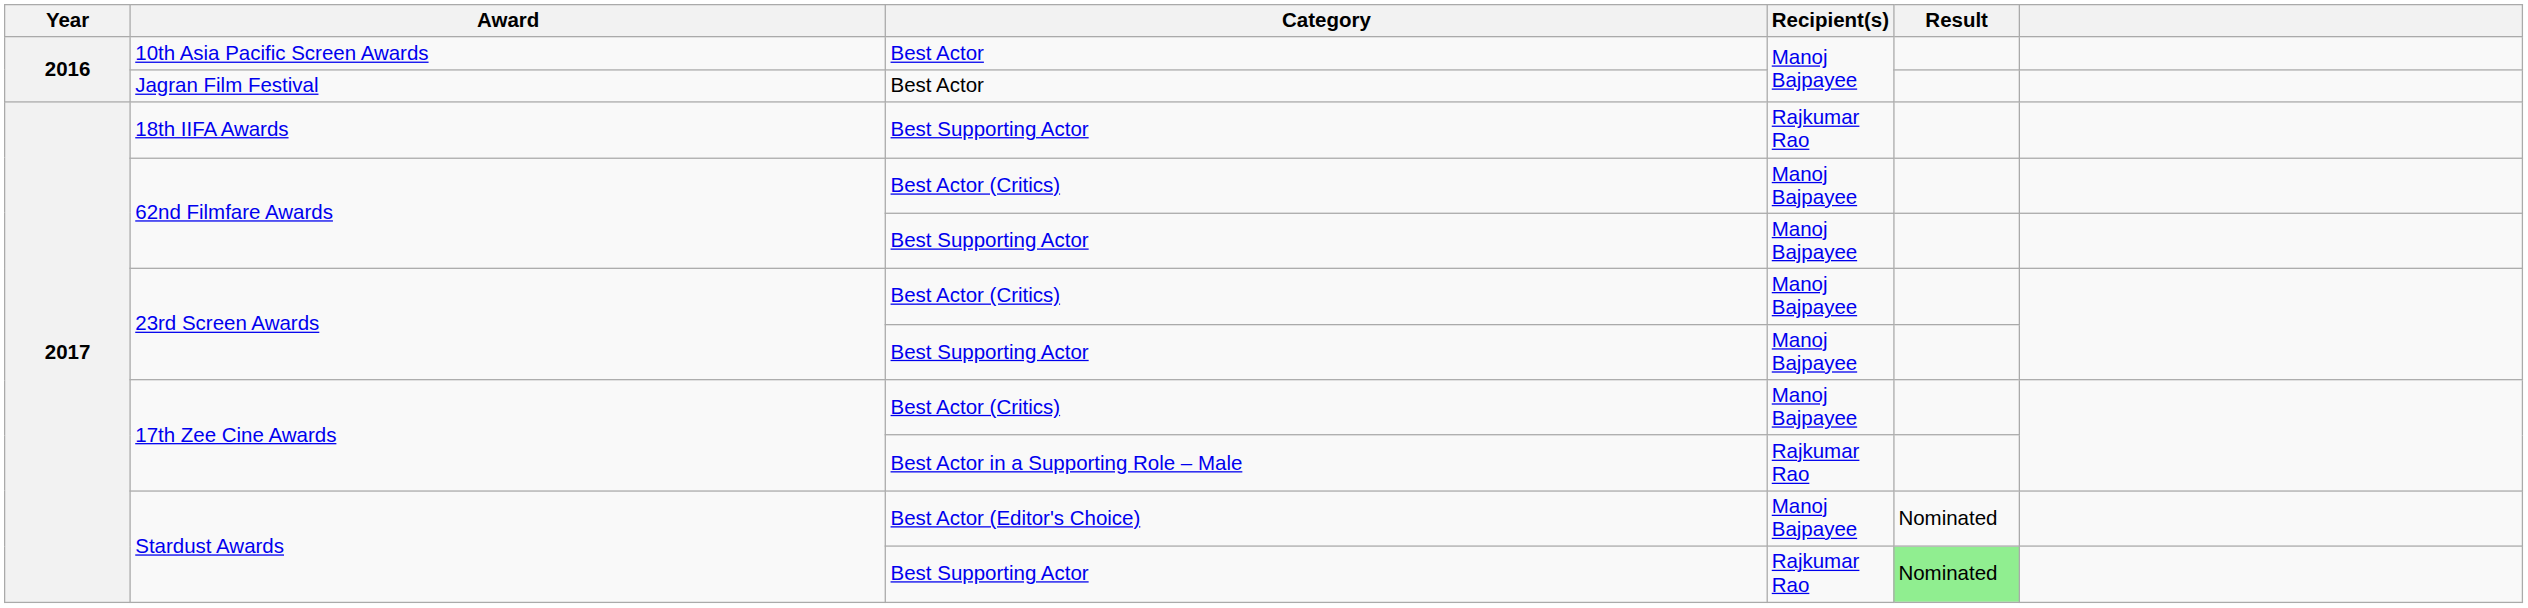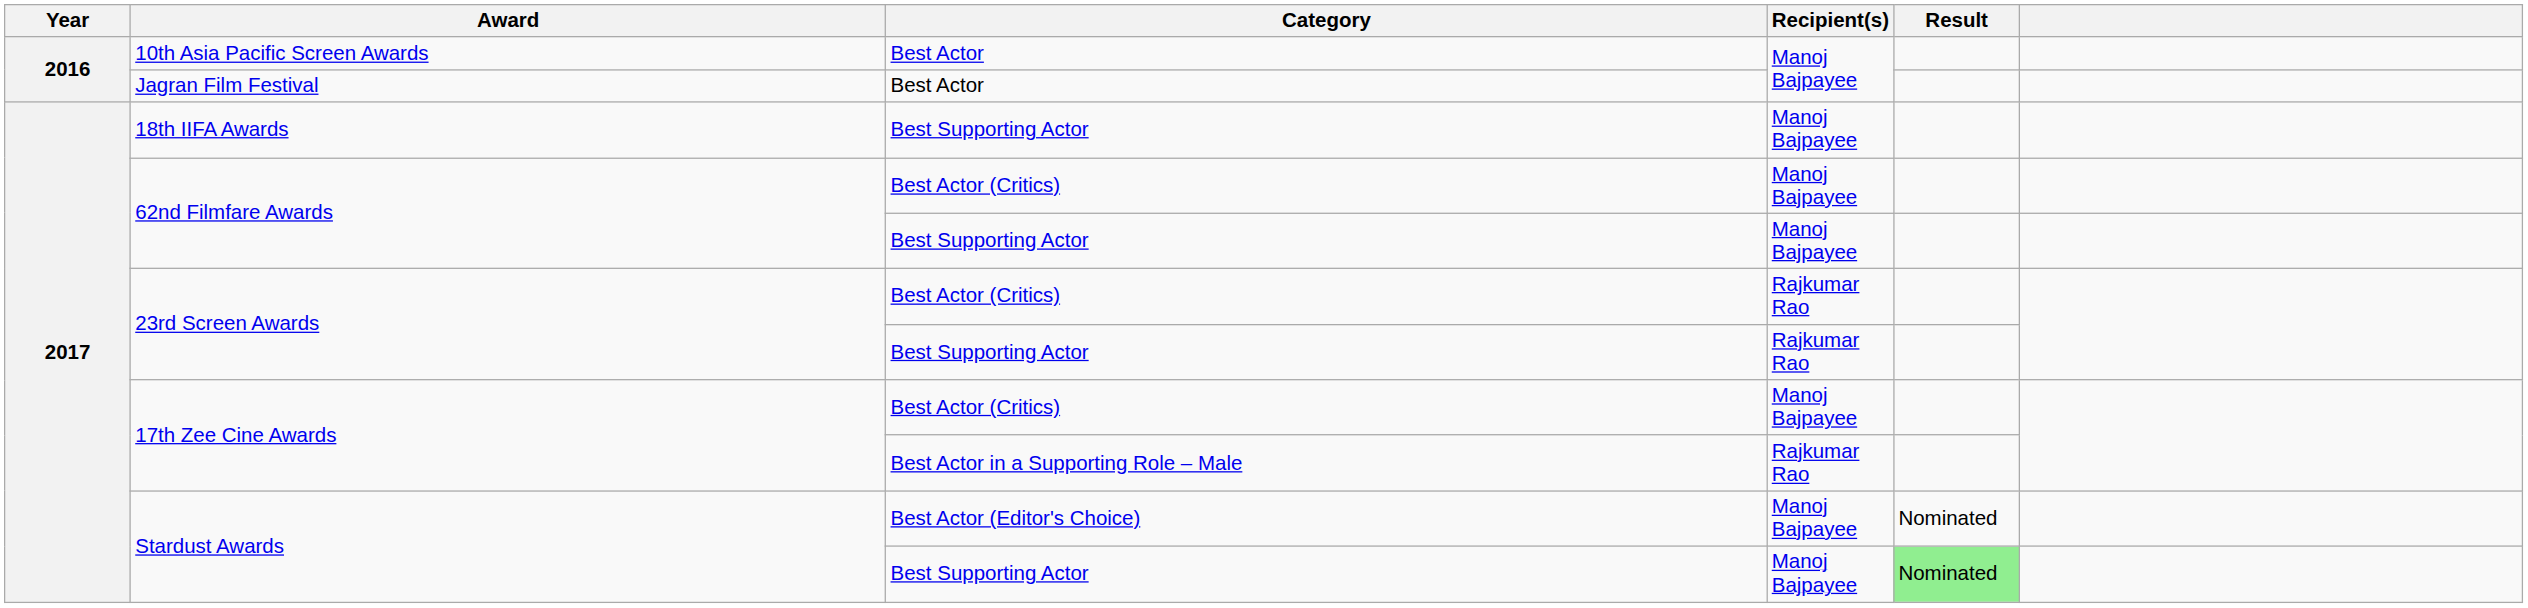 <table class="wikitable">
 <tr>
 <th width="5%">Year</th>
 <th width="30%">Award</th>
 <th width="35%">Category</th>
 <th width="5%">Recipient(s)</th>
 <th width="5%">Result</th>
 <th></th>
 </tr>
 <tr>
 <th rowspan="2">2016</th>
 <td><a href='#'>10th Asia Pacific Screen Awards</a></td>
 <td><a href='#'>Best Actor</a></td>
 <td rowspan="2"><a href='#'>Manoj Bajpayee</a></td>
 <td></td>
 <td><br></td>
 </tr>
 <tr>
 <td><a href='#'>Jagran Film Festival</a></td>
 <td>Best Actor</td>
 <td></td>
 <td></td>
 </tr>
 <tr>
 <th rowspan="9">2017</th>
 <td><a href='#'>18th IIFA Awards</a></td>
 <td><a href='#'>Best Supporting Actor</a></td>
-<td><a href='#'>Rajkumar Rao</a></td>
+<td><a href='#'>Manoj Bajpayee</a></td>
 <td></td>
 <td></td>
 </tr>
 <tr>
 <td rowspan="2"><a href='#'>62nd Filmfare Awards</a></td>
 <td><a href='#'>Best Actor (Critics)</a></td>
 <td><a href='#'>Manoj Bajpayee</a></td>
 <td></td>
 <td></td>
 </tr>
 <tr>
 <td><a href='#'>Best Supporting Actor</a></td>
 <td><a href='#'>Manoj Bajpayee</a></td>
 <td></td>
 <td></td>
 </tr>
 <tr>
 <td rowspan="2"><a href='#'>23rd Screen Awards</a></td>
 <td><a href='#'>Best Actor (Critics)</a></td>
-<td><a href='#'>Manoj Bajpayee</a></td>
+<td><a href='#'>Rajkumar Rao</a></td>
 <td></td>
 <td rowspan="2"></td>
 </tr>
 <tr>
 <td><a href='#'>Best Supporting Actor</a></td>
-<td><a href='#'>Manoj Bajpayee</a></td>
+<td><a href='#'>Rajkumar Rao</a></td>
 <td></td>
 </tr>
 <tr>
 <td rowspan="2"><a href='#'>17th Zee Cine Awards</a></td>
 <td><a href='#'>Best Actor (Critics)</a></td>
 <td><a href='#'>Manoj Bajpayee</a></td>
 <td></td>
 <td rowspan="2"></td>
 </tr>
 <tr>
 <td><a href='#'>Best Actor in a Supporting Role – Male</a></td>
 <td><a href='#'>Rajkumar Rao</a></td>
 <td></td>
 </tr>
 <tr>
 <td rowspan="2"><a href='#'>Stardust Awards</a></td>
 <td><a href='#'>Best Actor (Editor's Choice)</a></td>
 <td><a href='#'>Manoj Bajpayee</a></td>
 <td>Nominated</td>
 <td></td>
 </tr>
 <tr>
 <td><a href='#'>Best Supporting Actor</a></td>
-<td><a href='#'>Rajkumar Rao</a></td>
+<td><a href='#'>Manoj Bajpayee</a></td>
 <td style="background: lightgreen;">Nominated</td>
 <td></td>
 </tr>
 </table>
